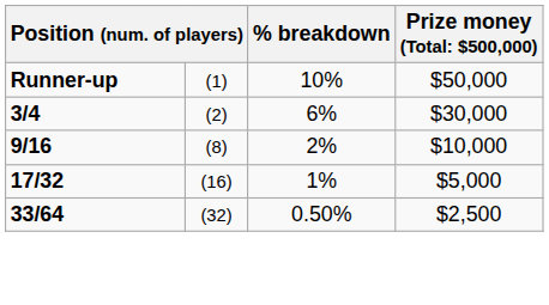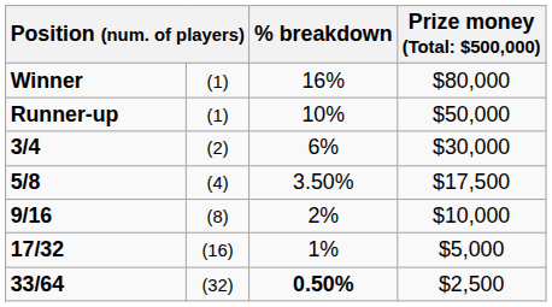 <table class="wikitable">
 <tr>
 <th colspan=2>Position <small>(num. of players)</small></th>
 <th>% breakdown</th>
 <th>Prize money<br><small>(Total: $500,000)</small></th>
+</tr>
+<tr>
+<td><strong>Winner</strong></td>
+<td align=center><small>(1)</small></td>
+<td align=center>16%</td>
+<td align=center>$80,000</td>
 </tr>
 <tr>
 <td><strong>Runner-up</strong></td>
 <td align=center><small>(1)</small></td>
 <td align=center>10%</td>
 <td align=center>$50,000</td>
 </tr>
 <tr>
 <td><strong>3/4</strong></td>
 <td align=center><small>(2)</small></td>
 <td align=center>6%</td>
 <td align=center>$30,000</td>
+</tr>
+<tr>
+<td><strong>5/8</strong></td>
+<td align=center><small>(4)</small></td>
+<td align=center>3.50%</td>
+<td align=center>$17,500</td>
 </tr>
 <tr>
 <td><strong>9/16</strong></td>
 <td align=center><small>(8)</small></td>
 <td align=center>2%</td>
 <td align=center>$10,000</td>
 </tr>
 <tr>
 <td><strong>17/32</strong></td>
 <td align=center><small>(16)</small></td>
 <td align=center>1%</td>
 <td align=center>$5,000</td>
 </tr>
 <tr>
 <td><strong>33/64</strong></td>
 <td align=center><small>(32)</small></td>
-<td align=center>0.50%</td>
+<td align=center><strong>0.50%</strong></td>
 <td align=center>$2,500</td>
 </tr>
 </table>
